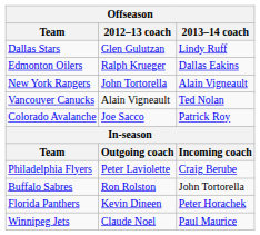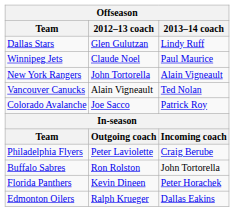 <table class="wikitable" style="float:right;">
 <tr>
 <th colspan="3">Offseason</th>
 </tr>
 <tr>
 <th>Team</th>
 <th>2012–13 coach</th>
 <th>2013–14 coach</th>
 </tr>
 <tr>
 <td><a href='#'>Dallas Stars</a></td>
 <td><a href='#'>Glen Gulutzan</a></td>
 <td><a href='#'>Lindy Ruff</a></td>
 </tr>
 <tr>
-<td><a href='#'>Edmonton Oilers</a></td>
-<td><a href='#'>Ralph Krueger</a></td>
-<td><a href='#'>Dallas Eakins</a></td>
+<td><a href='#'>Winnipeg Jets</a></td>
+<td><a href='#'>Claude Noel</a></td>
+<td><a href='#'>Paul Maurice</a></td>
 </tr>
 <tr>
 <td><a href='#'>New York Rangers</a></td>
 <td><a href='#'>John Tortorella</a></td>
 <td><a href='#'>Alain Vigneault</a></td>
 </tr>
 <tr>
 <td><a href='#'>Vancouver Canucks</a></td>
 <td>Alain Vigneault</td>
 <td><a href='#'>Ted Nolan</a></td>
 </tr>
 <tr>
 <td><a href='#'>Colorado Avalanche</a></td>
 <td><a href='#'>Joe Sacco</a></td>
 <td><a href='#'>Patrick Roy</a></td>
 </tr>
 <tr>
 <th colspan="3">In-season</th>
 </tr>
 <tr>
 <th>Team</th>
 <th>Outgoing coach</th>
 <th>Incoming coach</th>
 </tr>
 <tr>
 <td><a href='#'>Philadelphia Flyers</a></td>
 <td><a href='#'>Peter Laviolette</a></td>
 <td><a href='#'>Craig Berube</a></td>
 </tr>
 <tr>
 <td><a href='#'>Buffalo Sabres</a></td>
 <td><a href='#'>Ron Rolston</a></td>
 <td>John Tortorella</td>
 </tr>
 <tr>
 <td><a href='#'>Florida Panthers</a></td>
 <td><a href='#'>Kevin Dineen</a></td>
 <td><a href='#'>Peter Horachek</a></td>
 </tr>
 <tr>
-<td><a href='#'>Winnipeg Jets</a></td>
-<td><a href='#'>Claude Noel</a></td>
-<td><a href='#'>Paul Maurice</a></td>
+<td><a href='#'>Edmonton Oilers</a></td>
+<td><a href='#'>Ralph Krueger</a></td>
+<td><a href='#'>Dallas Eakins</a></td>
 </tr>
 </table>
